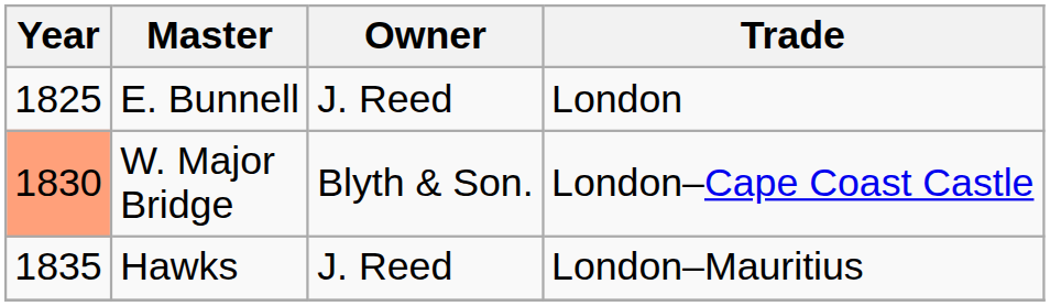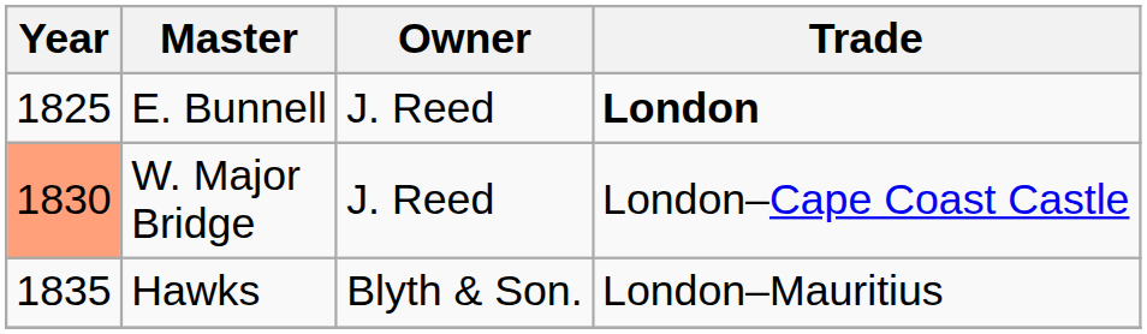 <table class="sortable wikitable">
 <tr>
 <th>Year</th>
 <th>Master</th>
 <th>Owner</th>
 <th>Trade</th>
 </tr>
 <tr>
 <td>1825</td>
 <td>E. Bunnell</td>
 <td>J. Reed</td>
-<td>London</td>
+<td><strong>London</strong></td>
 </tr>
 <tr>
 <td style="background: lightsalmon;">1830</td>
 <td>W. Major<br>Bridge</td>
-<td>Blyth & Son.</td>
+<td>J. Reed</td>
 <td>London–<a href='#'>Cape Coast Castle</a></td>
 </tr>
 <tr>
 <td>1835</td>
 <td>Hawks</td>
-<td>J. Reed</td>
+<td>Blyth & Son.</td>
 <td>London–Mauritius</td>
 </tr>
 <tr>
 </tr>
 </table>
